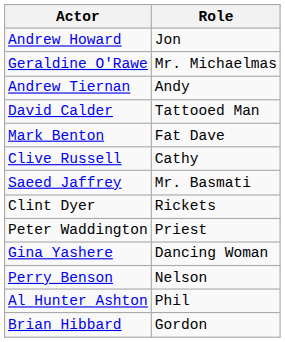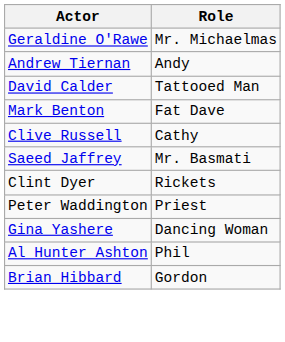 <table class="wikitable">
 <tr>
 <th>Actor</th>
 <th>Role</th>
-</tr>
-<tr>
-<td><a href='#'>Andrew Howard</a></td>
-<td>Jon</td>
 </tr>
 <tr>
 <td><a href='#'>Geraldine O'Rawe</a></td>
 <td>Mr. Michaelmas</td>
 </tr>
 <tr>
 <td><a href='#'>Andrew Tiernan</a></td>
 <td>Andy</td>
 </tr>
 <tr>
 <td><a href='#'>David Calder</a></td>
 <td>Tattooed Man</td>
 </tr>
 <tr>
 <td><a href='#'>Mark Benton</a></td>
 <td>Fat Dave</td>
 </tr>
 <tr>
 <td><a href='#'>Clive Russell</a></td>
 <td>Cathy</td>
 </tr>
 <tr>
 <td><a href='#'>Saeed Jaffrey</a></td>
 <td>Mr. Basmati</td>
 </tr>
 <tr>
 <td>Clint Dyer</td>
 <td>Rickets</td>
 </tr>
 <tr>
 <td>Peter Waddington</td>
 <td>Priest</td>
 </tr>
 <tr>
 <td><a href='#'>Gina Yashere</a></td>
 <td>Dancing Woman</td>
 </tr>
 <tr>
-<td><a href='#'>Perry Benson</a></td>
-<td>Nelson</td>
-</tr>
-<tr>
 <td><a href='#'>Al Hunter Ashton</a></td>
 <td>Phil</td>
 </tr>
 <tr>
 <td><a href='#'>Brian Hibbard</a></td>
 <td>Gordon</td>
 </tr>
 </table>
